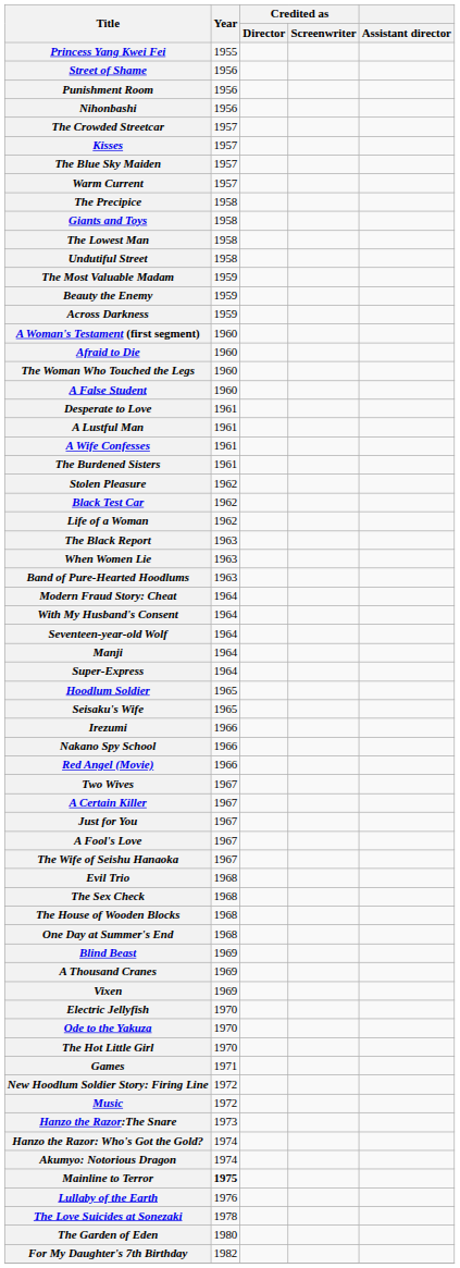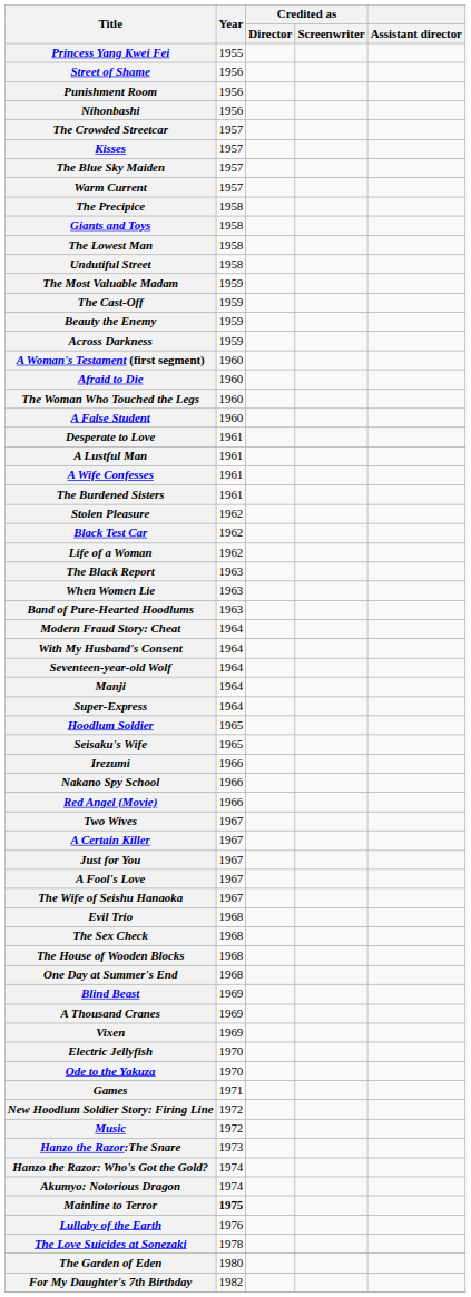 <table class="wikitable sortable plainrowheaders">
 <tr>
 <th rowspan="2" scope="col">Title</th>
 <th rowspan="2" scope="col">Year</th>
 <th colspan="2" scope="col">Credited as</th>
 <th></th>
 </tr>
 <tr>
 <th>Director</th>
 <th>Screenwriter</th>
 <th>Assistant director</th>
 </tr>
 <tr>
 <th scope="row"><em><a href='#'>Princess Yang Kwei Fei</a></em></th>
 <td>1955</td>
 <td></td>
 <td></td>
 <td></td>
 </tr>
 <tr>
 <th scope="row"><em><a href='#'>Street of Shame</a></em></th>
 <td>1956</td>
 <td></td>
 <td></td>
 <td></td>
 </tr>
 <tr>
 <th scope="row"><em>Punishment Room</em></th>
 <td>1956</td>
 <td></td>
 <td></td>
 <td></td>
 </tr>
 <tr>
 <th scope="row"><em>Nihonbashi</em></th>
 <td>1956</td>
 <td></td>
 <td></td>
 <td></td>
 </tr>
 <tr>
 <th scope="row"><em>The Crowded Streetcar</em></th>
 <td>1957</td>
 <td></td>
 <td></td>
 <td></td>
 </tr>
 <tr>
 <th scope="row"><em><a href='#'>Kisses</a></em></th>
 <td>1957</td>
 <td></td>
 <td></td>
 <td></td>
 </tr>
 <tr>
 <th scope="row"><em>The Blue Sky Maiden</em></th>
 <td>1957</td>
 <td></td>
 <td></td>
 <td></td>
 </tr>
 <tr>
 <th scope="row"><em>Warm Current</em></th>
 <td>1957</td>
 <td></td>
 <td></td>
 <td></td>
 </tr>
 <tr>
 <th scope="row"><em>The Precipice</em></th>
 <td>1958</td>
 <td></td>
 <td></td>
 <td></td>
 </tr>
 <tr>
 <th scope="row"><em><a href='#'>Giants and Toys</a></em></th>
 <td>1958</td>
 <td></td>
 <td></td>
 <td></td>
 </tr>
 <tr>
 <th scope="row"><em>The Lowest Man</em></th>
 <td>1958</td>
 <td></td>
 <td></td>
 <td></td>
 </tr>
 <tr>
 <th scope="row"><em>Undutiful Street</em></th>
 <td>1958</td>
 <td></td>
 <td></td>
 <td></td>
 </tr>
 <tr>
 <th scope="row"><em>The Most Valuable Madam</em></th>
+<td>1959</td>
+<td></td>
+<td></td>
+<td></td>
+</tr>
+<tr>
+<th scope="row"><em>The Cast-Off</em></th>
 <td>1959</td>
 <td></td>
 <td></td>
 <td></td>
 </tr>
 <tr>
 <th scope="row"><em>Beauty the Enemy</em></th>
 <td>1959</td>
 <td></td>
 <td></td>
 <td></td>
 </tr>
 <tr>
 <th scope="row"><em>Across Darkness</em></th>
 <td>1959</td>
 <td></td>
 <td></td>
 <td></td>
 </tr>
 <tr>
 <th scope="row"><em><a href='#'>A Woman's Testament</a></em> (first segment)</th>
 <td>1960</td>
 <td></td>
 <td></td>
 <td></td>
 </tr>
 <tr>
 <th scope="row"><em><a href='#'>Afraid to Die</a></em></th>
 <td>1960</td>
 <td></td>
 <td></td>
 <td></td>
 </tr>
 <tr>
 <th scope="row"><em>The Woman Who Touched the Legs</em></th>
 <td>1960</td>
 <td></td>
 <td></td>
 <td></td>
 </tr>
 <tr>
 <th scope="row"><em><a href='#'>A False Student</a></em></th>
 <td>1960</td>
 <td></td>
 <td></td>
 <td></td>
 </tr>
 <tr>
 <th scope="row"><em>Desperate to Love</em></th>
 <td>1961</td>
 <td></td>
 <td></td>
 <td></td>
 </tr>
 <tr>
 <th scope="row"><em>A Lustful Man</em></th>
 <td>1961</td>
 <td></td>
 <td></td>
 <td></td>
 </tr>
 <tr>
 <th scope="row"><em><a href='#'>A Wife Confesses</a></em></th>
 <td>1961</td>
 <td></td>
 <td></td>
 <td></td>
 </tr>
 <tr>
 <th scope="row"><em>The Burdened Sisters</em></th>
 <td>1961</td>
 <td></td>
 <td></td>
 <td></td>
 </tr>
 <tr>
 <th scope="row"><em>Stolen Pleasure</em></th>
 <td>1962</td>
 <td></td>
 <td></td>
 <td></td>
 </tr>
 <tr>
 <th scope="row"><em><a href='#'>Black Test Car</a></em></th>
 <td>1962</td>
 <td></td>
 <td></td>
 <td></td>
 </tr>
 <tr>
 <th scope="row"><em>Life of a Woman</em></th>
 <td>1962</td>
 <td></td>
 <td></td>
 <td></td>
 </tr>
 <tr>
 <th scope="row"><em>The Black Report</em></th>
 <td>1963</td>
 <td></td>
 <td></td>
 <td></td>
 </tr>
 <tr>
 <th scope="row"><em>When Women Lie</em></th>
 <td>1963</td>
 <td></td>
 <td></td>
 <td></td>
 </tr>
 <tr>
 <th scope="row"><em>Band of Pure-Hearted Hoodlums</em></th>
 <td>1963</td>
 <td></td>
 <td></td>
 <td></td>
 </tr>
 <tr>
 <th scope="row"><em>Modern Fraud Story: Cheat</em></th>
 <td>1964</td>
 <td></td>
 <td></td>
 <td></td>
 </tr>
 <tr>
 <th scope="row"><em>With My Husband's Consent</em></th>
 <td>1964</td>
 <td></td>
 <td></td>
 <td></td>
 </tr>
 <tr>
 <th scope="row"><em>Seventeen-year-old Wolf</em></th>
 <td>1964</td>
 <td></td>
 <td></td>
 <td></td>
 </tr>
 <tr>
 <th scope="row"><em>Manji</em></th>
 <td>1964</td>
 <td></td>
 <td></td>
 <td></td>
 </tr>
 <tr>
 <th scope="row"><em>Super-Express</em></th>
 <td>1964</td>
 <td></td>
 <td></td>
 <td></td>
 </tr>
 <tr>
 <th scope="row"><em><a href='#'>Hoodlum Soldier</a></em></th>
 <td>1965</td>
 <td></td>
 <td></td>
 <td></td>
 </tr>
 <tr>
 <th scope="row"><em>Seisaku's Wife</em></th>
 <td>1965</td>
 <td></td>
 <td></td>
 <td></td>
 </tr>
 <tr>
 <th scope="row"><em>Irezumi</em></th>
 <td>1966</td>
 <td></td>
 <td></td>
 <td></td>
 </tr>
 <tr>
 <th scope="row"><em>Nakano Spy School</em></th>
 <td>1966</td>
 <td></td>
 <td></td>
 <td></td>
 </tr>
 <tr>
 <th scope="row"><em><a href='#'>Red Angel (Movie)</a></em></th>
 <td>1966</td>
 <td></td>
 <td></td>
 <td></td>
 </tr>
 <tr>
 <th scope="row"><em>Two Wives</em></th>
 <td>1967</td>
 <td></td>
 <td></td>
 <td></td>
 </tr>
 <tr>
 <th scope="row"><em><a href='#'>A Certain Killer</a></em></th>
 <td>1967</td>
 <td></td>
 <td></td>
 <td></td>
 </tr>
 <tr>
 <th scope="row"><em>Just for You</em></th>
 <td>1967</td>
 <td></td>
 <td></td>
 <td></td>
 </tr>
 <tr>
 <th scope="row"><em>A Fool's Love</em></th>
 <td>1967</td>
 <td></td>
 <td></td>
 <td></td>
 </tr>
 <tr>
 <th scope="row"><em>The Wife of Seishu Hanaoka</em></th>
 <td>1967</td>
 <td></td>
 <td></td>
 <td></td>
 </tr>
 <tr>
 <th scope="row"><em>Evil Trio</em></th>
 <td>1968</td>
 <td></td>
 <td></td>
 <td></td>
 </tr>
 <tr>
 <th scope="row"><em>The Sex Check</em></th>
 <td>1968</td>
 <td></td>
 <td></td>
 <td></td>
 </tr>
 <tr>
 <th scope="row"><em>The House of Wooden Blocks</em></th>
 <td>1968</td>
 <td></td>
 <td></td>
 <td></td>
 </tr>
 <tr>
 <th scope="row"><em>One Day at Summer's End</em></th>
 <td>1968</td>
 <td></td>
 <td></td>
 <td></td>
 </tr>
 <tr>
 <th scope="row"><em><a href='#'>Blind Beast</a></em></th>
 <td>1969</td>
 <td></td>
 <td></td>
 <td></td>
 </tr>
 <tr>
 <th scope="row"><em>A Thousand Cranes</em></th>
 <td>1969</td>
 <td></td>
 <td></td>
 <td></td>
 </tr>
 <tr>
 <th scope="row"><em>Vixen</em></th>
 <td>1969</td>
 <td></td>
 <td></td>
 <td></td>
 </tr>
 <tr>
 <th scope="row"><em>Electric Jellyfish</em></th>
 <td>1970</td>
 <td></td>
 <td></td>
 <td></td>
 </tr>
 <tr>
 <th scope="row"><em><a href='#'>Ode to the Yakuza</a></em></th>
 <td>1970</td>
 <td></td>
 <td></td>
 <td></td>
 </tr>
 <tr>
-<th scope="row"><em>The Hot Little Girl</em></th>
-<td>1970</td>
-<td></td>
-<td></td>
-<td></td>
-</tr>
-<tr>
 <th scope="row"><em>Games</em></th>
 <td>1971</td>
 <td></td>
 <td></td>
 <td></td>
 </tr>
 <tr>
 <th scope="row"><em>New Hoodlum Soldier Story: Firing Line</em></th>
 <td>1972</td>
 <td></td>
 <td></td>
 <td></td>
 </tr>
 <tr>
 <th scope="row"><em><a href='#'>Music</a></em></th>
 <td>1972</td>
 <td></td>
 <td></td>
 <td></td>
 </tr>
 <tr>
 <th scope="row"><em><a href='#'>Hanzo the Razor</a>:The Snare</em></th>
 <td>1973</td>
 <td></td>
 <td></td>
 <td></td>
 </tr>
 <tr>
 <th scope="row"><em>Hanzo the Razor: Who's Got the Gold?</em></th>
 <td>1974</td>
 <td></td>
 <td></td>
 <td></td>
 </tr>
 <tr>
 <th scope="row"><em>Akumyo: Notorious Dragon</em></th>
 <td>1974</td>
 <td></td>
 <td></td>
 <td></td>
 </tr>
 <tr>
 <th scope="row"><em>Mainline to Terror</em></th>
 <td><strong>1975</strong></td>
 <td></td>
 <td></td>
 <td></td>
 </tr>
 <tr>
 <th scope="row"><em><a href='#'>Lullaby of the Earth</a></em></th>
 <td>1976</td>
 <td></td>
 <td></td>
 <td></td>
 </tr>
 <tr>
 <th scope="row"><em><a href='#'>The Love Suicides at Sonezaki</a></em></th>
 <td>1978</td>
 <td></td>
 <td></td>
 <td></td>
 </tr>
 <tr>
 <th scope="row"><em>The Garden of Eden</em></th>
 <td>1980</td>
 <td></td>
 <td></td>
 <td></td>
 </tr>
 <tr>
 <th scope="row"><em>For My Daughter's 7th Birthday</em></th>
 <td>1982</td>
 <td></td>
 <td></td>
 <td></td>
 </tr>
 <tr>
 </tr>
 </table>
